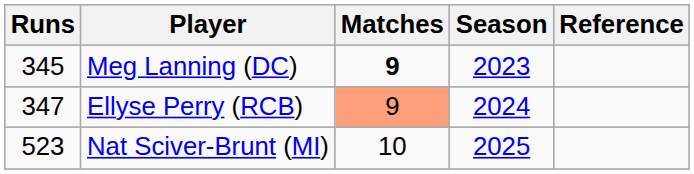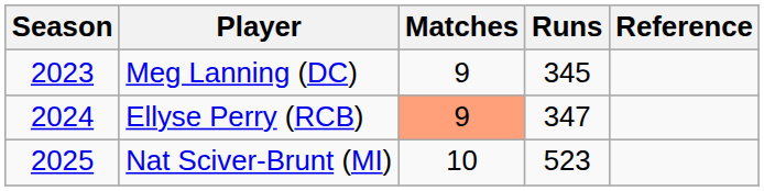 <table class="wikitable" style="text-align:center">
 <tr>
-<th>Runs</th>
+<th>Season</th>
 <th>Player</th>
 <th>Matches</th>
-<th>Season</th>
+<th>Runs</th>
 <th>Reference</th>
 </tr>
 <tr>
+<td><a href='#'>2023</a></td>
+<td align="left"><a href='#'>Meg Lanning</a>  <span>(<a href='#'>DC</a>)</span></td>
+<td>9</td>
 <td>345</td>
-<td align="left"><a href='#'>Meg Lanning</a>  <span>(<a href='#'>DC</a>)</span></td>
-<td><strong>9</strong></td>
-<td><a href='#'>2023</a></td>
 <td></td>
 </tr>
 <tr>
-<td>347</td>
+<td><a href='#'>2024</a></td>
 <td align="left"><a href='#'>Ellyse Perry</a>  <span>(<a href='#'>RCB</a>)</span></td>
 <td style="background: lightsalmon;">9</td>
-<td><a href='#'>2024</a></td>
+<td>347</td>
 <td></td>
 </tr>
 <tr>
-<td>523</td>
+<td><a href='#'>2025</a></td>
 <td align="left"><a href='#'>Nat Sciver-Brunt</a> <span>(<a href='#'>MI</a>)</span></td>
 <td>10</td>
-<td><a href='#'>2025</a></td>
+<td>523</td>
 <td></td>
 </tr>
 </table>
